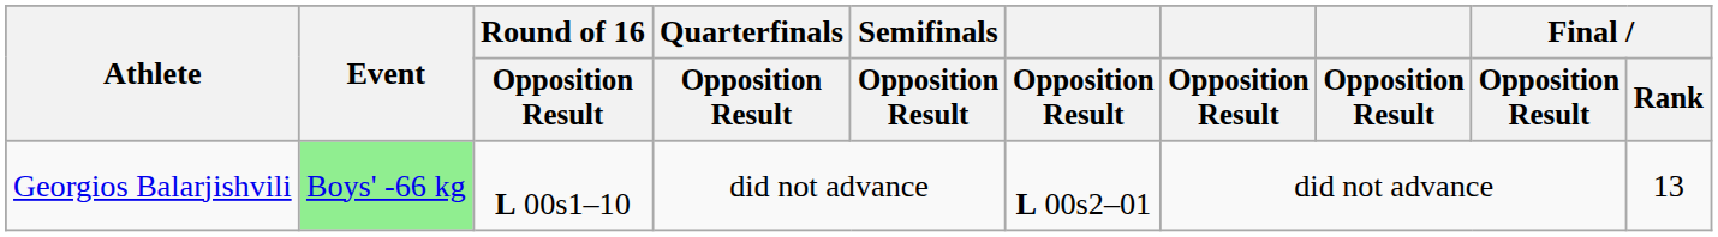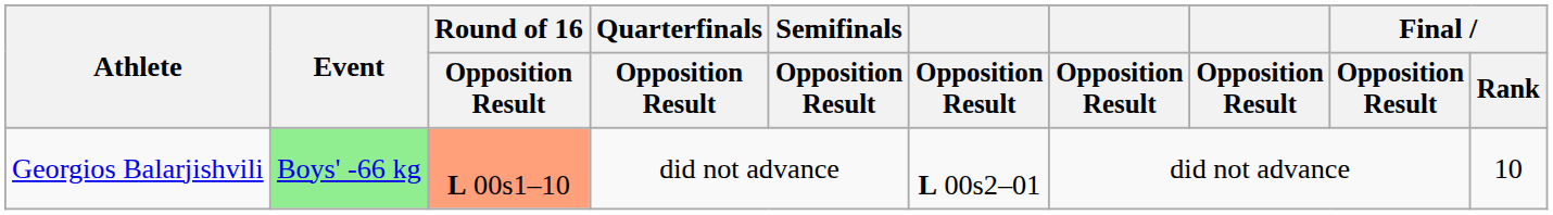 <table class="wikitable" style="font-size:90%">
 <tr>
 <th rowspan=2>Athlete</th>
 <th rowspan=2>Event</th>
 <th>Round of 16</th>
 <th>Quarterfinals</th>
 <th>Semifinals</th>
 <th></th>
 <th></th>
 <th></th>
 <th colspan=2>Final / </th>
 </tr>
 <tr style="font-size:95%">
 <th>Opposition<br>Result</th>
 <th>Opposition<br>Result</th>
 <th>Opposition<br>Result</th>
 <th>Opposition<br>Result</th>
 <th>Opposition<br>Result</th>
 <th>Opposition<br>Result</th>
 <th>Opposition<br>Result</th>
 <th>Rank</th>
 </tr>
 <tr align=center>
 <td align=left><a href='#'>Georgios Balarjishvili</a></td>
 <td align=left style="background: lightgreen;"><a href='#'>Boys' -66 kg</a></td>
-<td><br><strong>L</strong>  00s1–10</td>
+<td style="background: lightsalmon;"><br><strong>L</strong>  00s1–10</td>
 <td colspan=2>did not advance</td>
 <td><br><strong>L</strong>  00s2–01</td>
 <td colspan=3>did not advance</td>
-<td>13</td>
+<td>10</td>
 </tr>
 </table>
